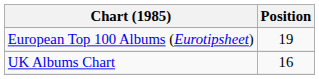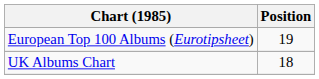 <table class="wikitable">
 <tr>
 <th>Chart (1985)</th>
 <th>Position</th>
 </tr>
 <tr>
 </tr>
 <tr>
 <td><a href='#'>European Top 100 Albums</a> (<em><a href='#'>Eurotipsheet</a></em>)</td>
 <td style="text-align:center;">19</td>
 </tr>
 <tr>
 </tr>
 <tr>
 </tr>
 <tr>
 </tr>
 <tr>
 </tr>
 <tr>
 <td><a href='#'>UK Albums Chart</a></td>
-<td style="text-align:center;">16</td>
+<td style="text-align:center;">18</td>
 </tr>
 <tr>
 </tr>
 </table>
